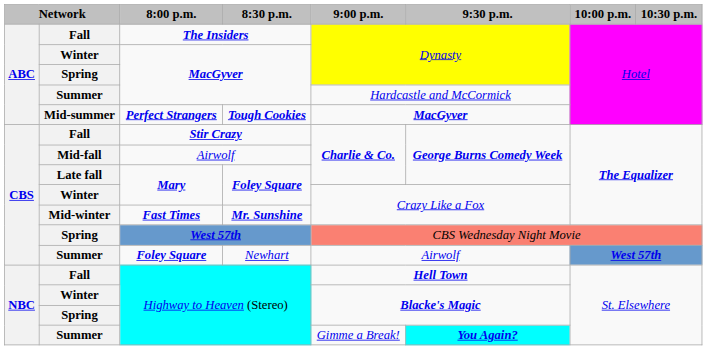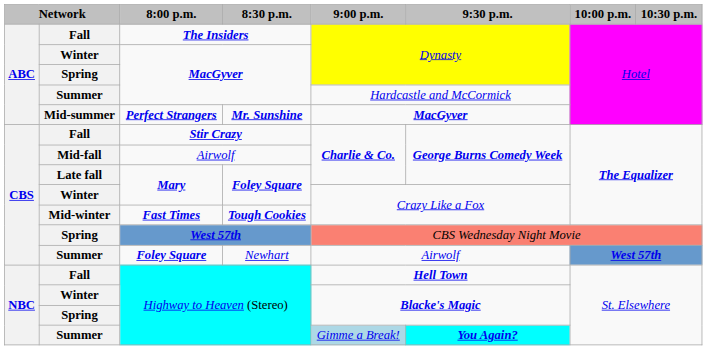 <table class="wikitable" style="width:100%;margin-right:0;text-align:center">
 <tr>
 <th colspan="2" style="background-color:#C0C0C0;text-align:center;width">Network</th>
 <th style="background-color:#C0C0C0;text-align:center">8:00 p.m.</th>
 <th style="background-color:#C0C0C0;text-align:center">8:30 p.m.</th>
 <th style="background-color:#C0C0C0;text-align:center">9:00 p.m.</th>
 <th style="background-color:#C0C0C0;text-align:center">9:30 p.m.</th>
 <th style="background-color:#C0C0C0;text-align:center">10:00 p.m.</th>
 <th style="background-color:#C0C0C0;text-align:center">10:30 p.m.</th>
 </tr>
 <tr>
 <th rowspan="5"><a href='#'>ABC</a></th>
 <th>Fall</th>
 <td colspan="2"><strong><em><a href='#'>The Insiders</a></em></strong></td>
 <td style="background:#FFFF00;" rowspan="3" colspan="2"><em><a href='#'>Dynasty</a></em> </td>
 <td style="background:#FF00FF;" rowspan="5" colspan="2"><em><a href='#'>Hotel</a></em> </td>
 </tr>
 <tr>
 <th>Winter</th>
 <td colspan="2" rowspan="3"><strong><em><a href='#'>MacGyver</a></em></strong></td>
 </tr>
 <tr>
 <th>Spring</th>
 </tr>
 <tr>
 <th>Summer</th>
 <td colspan="2"><em><a href='#'>Hardcastle and McCormick</a></em></td>
 </tr>
 <tr>
 <th>Mid-summer</th>
 <td><strong><em><a href='#'>Perfect Strangers</a></em></strong></td>
-<td><strong><em><a href='#'>Tough Cookies</a></em></strong></td>
+<td><strong><em><a href='#'>Mr. Sunshine</a></em></strong></td>
 <td colspan="2"><strong><em><a href='#'>MacGyver</a></em></strong></td>
 </tr>
 <tr>
 <th rowspan="7"><a href='#'>CBS</a></th>
 <th>Fall</th>
 <td colspan="2"><strong><em><a href='#'>Stir Crazy</a></em></strong></td>
 <td rowspan="3"><strong><em><a href='#'>Charlie & Co.</a></em></strong></td>
 <td rowspan="3"><strong><em><a href='#'>George Burns Comedy Week</a></em></strong></td>
 <td rowspan="5" colspan="2"><strong><em><a href='#'>The Equalizer</a></em></strong></td>
 </tr>
 <tr>
 <th>Mid-fall</th>
 <td colspan="2"><em><a href='#'>Airwolf</a></em></td>
 </tr>
 <tr>
 <th>Late fall</th>
 <td rowspan="2"><strong><em><a href='#'>Mary</a></em></strong></td>
 <td rowspan="2"><strong><em><a href='#'>Foley Square</a></em></strong></td>
 </tr>
 <tr>
 <th>Winter</th>
 <td rowspan="2" colspan="2"><em><a href='#'>Crazy Like a Fox</a></em></td>
 </tr>
 <tr>
 <th>Mid-winter</th>
 <td><strong><em><a href='#'>Fast Times</a></em></strong></td>
-<td><strong><em><a href='#'>Mr. Sunshine</a></em></strong></td>
+<td><strong><em><a href='#'>Tough Cookies</a></em></strong></td>
 </tr>
 <tr>
 <th>Spring</th>
 <td colspan="2" style="background:#6699CC;"><strong><em><a href='#'>West 57th</a></em></strong></td>
 <td colspan="4" style="background:#FA8072;"><em>CBS Wednesday Night Movie</em></td>
 </tr>
 <tr>
 <th>Summer</th>
 <td><strong><em><a href='#'>Foley Square</a></em></strong></td>
 <td><em><a href='#'>Newhart</a></em></td>
 <td colspan="2"><em><a href='#'>Airwolf</a></em></td>
 <td colspan="2" style="background:#6699CC;"><strong><em><a href='#'>West 57th</a></em></strong></td>
 </tr>
 <tr>
 <th rowspan="4"><a href='#'>NBC</a></th>
 <th>Fall</th>
 <td style="background:#00FFFF;" rowspan="4" colspan="2"><em><a href='#'>Highway to Heaven</a></em> (Stereo) </td>
 <td colspan="2"><strong><em><a href='#'>Hell Town</a></em></strong></td>
 <td rowspan="4" colspan="2"><em><a href='#'>St. Elsewhere</a></em></td>
 </tr>
 <tr>
 <th>Winter</th>
 <td colspan="2" rowspan="2"><strong><em><a href='#'>Blacke's Magic</a></em></strong></td>
 </tr>
 <tr>
 <th>Spring</th>
 </tr>
 <tr>
 <th>Summer</th>
-<td><em><a href='#'>Gimme a Break!</a></em></td>
+<td style="background: lightblue;"><em><a href='#'>Gimme a Break!</a></em></td>
 <td style="background:#00FFFF;"><strong><em><a href='#'>You Again?</a></em></strong> </td>
 </tr>
 </table>
